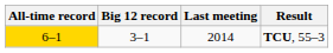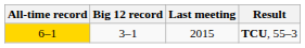 <table class="wikitable">
 <tr style="text-align:center;">
 <th>All-time record</th>
 <th>Big 12 record</th>
 <th>Last meeting</th>
 <th>Result</th>
 </tr>
 <tr style="text-align:center;">
 <td style="background: gold;">6–1</td>
 <td>3–1</td>
-<td>2014</td>
+<td>2015</td>
 <td><strong>TCU</strong>, 55–3</td>
 </tr>
 </table>
